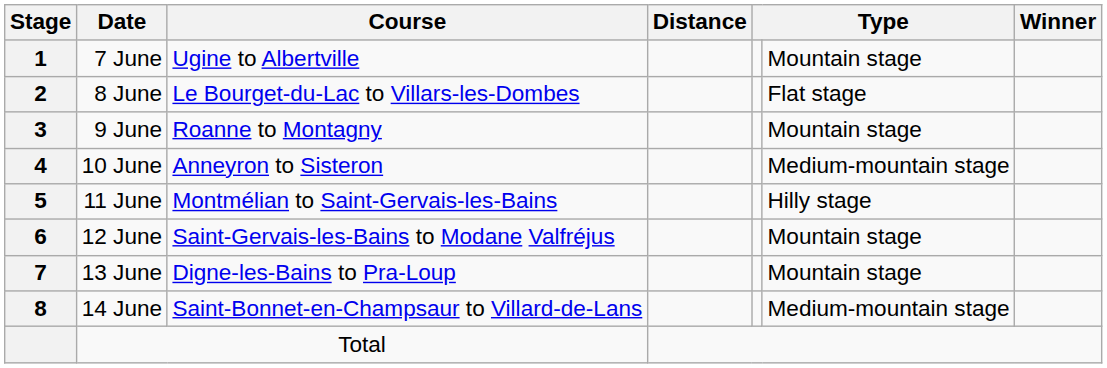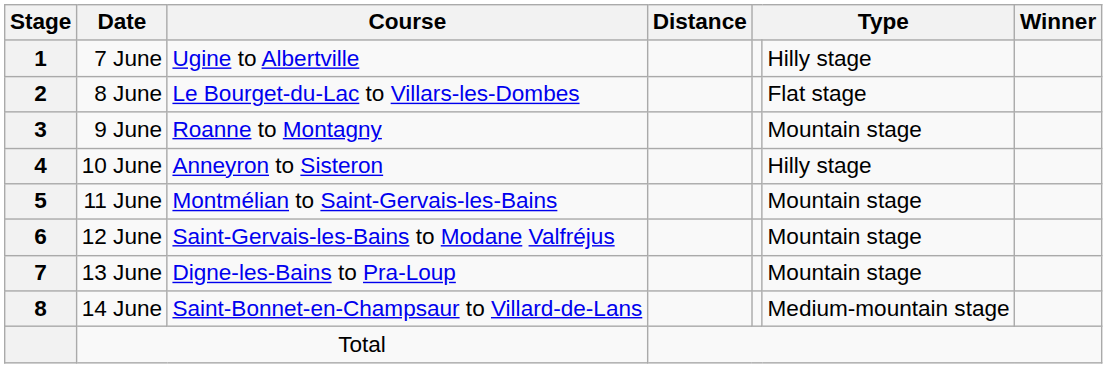 <table class="wikitable">
 <tr>
 <th scope="col">Stage</th>
 <th scope="col">Date</th>
 <th scope="col">Course</th>
 <th scope="col">Distance</th>
 <th scope="col" colspan="2">Type</th>
 <th scope="col">Winner</th>
 </tr>
 <tr>
 <th scope="col">1</th>
 <td style="text-align:right;">7 June</td>
 <td><a href='#'>Ugine</a> to <a href='#'>Albertville</a></td>
 <td></td>
 <td></td>
-<td>Mountain stage</td>
+<td>Hilly stage</td>
 <td></td>
 </tr>
 <tr>
 <th scope="row">2</th>
 <td style="text-align:right;">8 June</td>
 <td><a href='#'>Le Bourget-du-Lac</a> to <a href='#'>Villars-les-Dombes</a></td>
 <td></td>
 <td></td>
 <td>Flat stage</td>
 <td></td>
 </tr>
 <tr>
 <th scope="row">3</th>
 <td style="text-align:right;">9 June</td>
 <td><a href='#'>Roanne</a> to <a href='#'>Montagny</a></td>
 <td></td>
 <td></td>
 <td>Mountain stage</td>
 <td></td>
 </tr>
 <tr>
 <th scope="row">4</th>
 <td style="text-align:right;">10 June</td>
 <td><a href='#'>Anneyron</a> to <a href='#'>Sisteron</a></td>
 <td></td>
 <td></td>
-<td>Medium-mountain stage</td>
+<td>Hilly stage</td>
 <td></td>
 </tr>
 <tr>
 <th scope="row">5</th>
 <td style="text-align:right;">11 June</td>
 <td><a href='#'>Montmélian</a> to <a href='#'>Saint-Gervais-les-Bains</a></td>
 <td></td>
 <td></td>
-<td>Hilly stage</td>
+<td>Mountain stage</td>
 <td></td>
 </tr>
 <tr>
 <th scope="row">6</th>
 <td style="text-align:right;">12 June</td>
 <td><a href='#'>Saint-Gervais-les-Bains</a> to <a href='#'>Modane</a> <a href='#'>Valfréjus</a></td>
 <td></td>
 <td></td>
 <td>Mountain stage</td>
 <td></td>
 </tr>
 <tr>
 <th scope="row">7</th>
 <td style="text-align:right;">13 June</td>
 <td><a href='#'>Digne-les-Bains</a> to <a href='#'>Pra-Loup</a></td>
 <td></td>
 <td></td>
 <td>Mountain stage</td>
 <td></td>
 </tr>
 <tr>
 <th scope="row">8</th>
 <td style="text-align:right;">14 June</td>
 <td><a href='#'>Saint-Bonnet-en-Champsaur</a> to <a href='#'>Villard-de-Lans</a></td>
 <td></td>
 <td></td>
 <td>Medium-mountain stage</td>
 <td></td>
 </tr>
 <tr>
 <th></th>
 <td colspan="2" style="text-align:center;">Total</td>
 <td colspan="5" style="text-align:center;"></td>
 </tr>
 </table>
